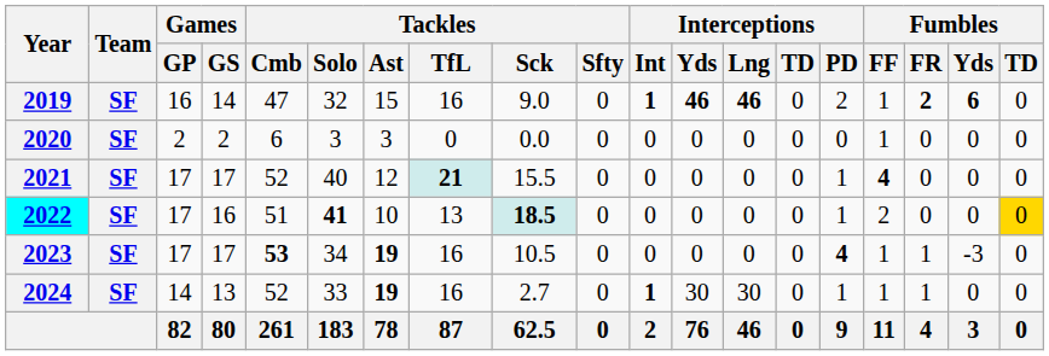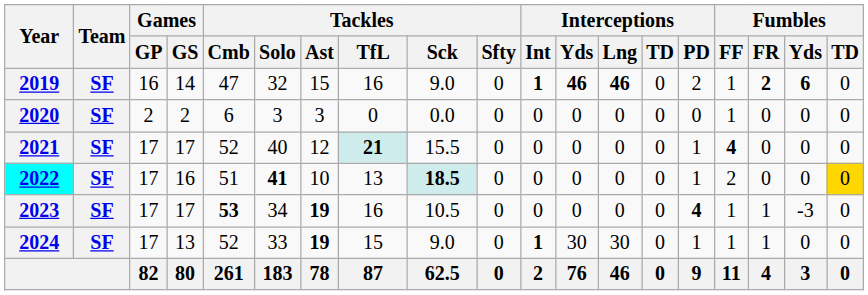 <table class= "wikitable" style="text-align: center;">
 <tr>
 <th rowspan="2">Year</th>
 <th rowspan="2">Team</th>
 <th colspan="2">Games</th>
 <th colspan="6">Tackles</th>
 <th colspan="5">Interceptions</th>
 <th colspan="4">Fumbles</th>
 </tr>
 <tr>
 <th>GP</th>
 <th>GS</th>
 <th>Cmb</th>
 <th>Solo</th>
 <th>Ast</th>
 <th>TfL</th>
 <th>Sck</th>
 <th>Sfty</th>
 <th>Int</th>
 <th>Yds</th>
 <th>Lng</th>
 <th>TD</th>
 <th>PD</th>
 <th>FF</th>
 <th>FR</th>
 <th>Yds</th>
 <th>TD</th>
 </tr>
 <tr>
 <th><a href='#'>2019</a></th>
 <th><a href='#'>SF</a></th>
 <td>16</td>
 <td>14</td>
 <td>47</td>
 <td>32</td>
 <td>15</td>
 <td>16</td>
 <td>9.0</td>
 <td>0</td>
 <td><strong>1</strong></td>
 <td><strong>46</strong></td>
 <td><strong>46</strong></td>
 <td>0</td>
 <td>2</td>
 <td>1</td>
 <td><strong>2</strong></td>
 <td><strong>6</strong></td>
 <td>0</td>
 </tr>
 <tr>
 <th><a href='#'>2020</a></th>
 <th><a href='#'>SF</a></th>
 <td>2</td>
 <td>2</td>
 <td>6</td>
 <td>3</td>
 <td>3</td>
 <td>0</td>
 <td>0.0</td>
 <td>0</td>
 <td>0</td>
 <td>0</td>
 <td>0</td>
 <td>0</td>
 <td>0</td>
 <td>1</td>
 <td>0</td>
 <td>0</td>
 <td>0</td>
 </tr>
 <tr>
 <th><a href='#'>2021</a></th>
 <th><a href='#'>SF</a></th>
 <td>17</td>
 <td>17</td>
 <td>52</td>
 <td>40</td>
 <td>12</td>
 <td style="background:#cfecec; width:3em;"><strong>21</strong></td>
 <td>15.5</td>
 <td>0</td>
 <td>0</td>
 <td>0</td>
 <td>0</td>
 <td>0</td>
 <td>1</td>
 <td><strong>4</strong></td>
 <td>0</td>
 <td>0</td>
 <td>0</td>
 </tr>
 <tr>
 <th style="background:#00ffff; width:3em;"><a href='#'>2022</a></th>
 <th><a href='#'>SF</a></th>
 <td>17</td>
 <td>16</td>
 <td>51</td>
 <td><strong>41</strong></td>
 <td>10</td>
 <td>13</td>
 <td style="background:#cfecec; width:3em;"><strong>18.5</strong></td>
 <td>0</td>
 <td>0</td>
 <td>0</td>
 <td>0</td>
 <td>0</td>
 <td>1</td>
 <td>2</td>
 <td>0</td>
 <td>0</td>
 <td style="background: gold;">0</td>
 </tr>
 <tr>
 <th><a href='#'>2023</a></th>
 <th><a href='#'>SF</a></th>
 <td>17</td>
 <td>17</td>
 <td><strong>53</strong></td>
 <td>34</td>
 <td><strong>19</strong></td>
 <td>16</td>
 <td>10.5</td>
 <td>0</td>
 <td>0</td>
 <td>0</td>
 <td>0</td>
 <td>0</td>
 <td><strong>4</strong></td>
 <td>1</td>
 <td>1</td>
 <td>-3</td>
 <td>0</td>
 </tr>
 <tr>
 <th><a href='#'>2024</a></th>
 <th><a href='#'>SF</a></th>
-<td>14</td>
+<td>17</td>
 <td>13</td>
 <td>52</td>
 <td>33</td>
 <td><strong>19</strong></td>
-<td>16</td>
-<td>2.7</td>
+<td>15</td>
+<td>9.0</td>
 <td>0</td>
 <td><strong>1</strong></td>
 <td>30</td>
 <td>30</td>
 <td>0</td>
 <td>1</td>
 <td>1</td>
 <td>1</td>
 <td>0</td>
 <td>0</td>
 </tr>
 <tr>
 <th colspan="2"></th>
 <th>82</th>
 <th>80</th>
 <th>261</th>
 <th>183</th>
 <th>78</th>
 <th>87</th>
 <th>62.5</th>
 <th>0</th>
 <th>2</th>
 <th>76</th>
 <th>46</th>
 <th>0</th>
 <th>9</th>
 <th>11</th>
 <th>4</th>
 <th>3</th>
 <th>0</th>
 </tr>
 </table>
